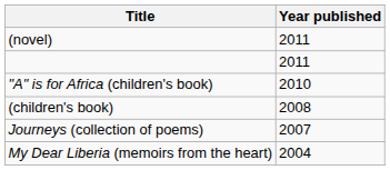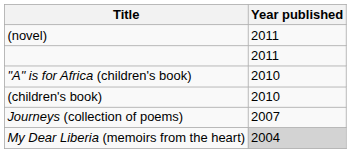 <table class="wikitable">
 <tr>
 <th>Title</th>
 <th>Year published</th>
 </tr>
 <tr>
 <td> (novel)</td>
 <td>2011</td>
 </tr>
 <tr>
 <td></td>
 <td>2011</td>
 </tr>
 <tr>
 <td><em>"A" is for Africa</em> (children's book)</td>
 <td>2010</td>
 </tr>
 <tr>
 <td> (children's book)</td>
-<td>2008</td>
+<td>2010</td>
 </tr>
 <tr>
 <td><em>Journeys</em> (collection of poems)</td>
 <td>2007</td>
 </tr>
 <tr>
 <td><em>My Dear Liberia</em> (memoirs from the heart)</td>
-<td>2004</td>
+<td style="background: lightgrey;">2004</td>
 </tr>
 </table>
